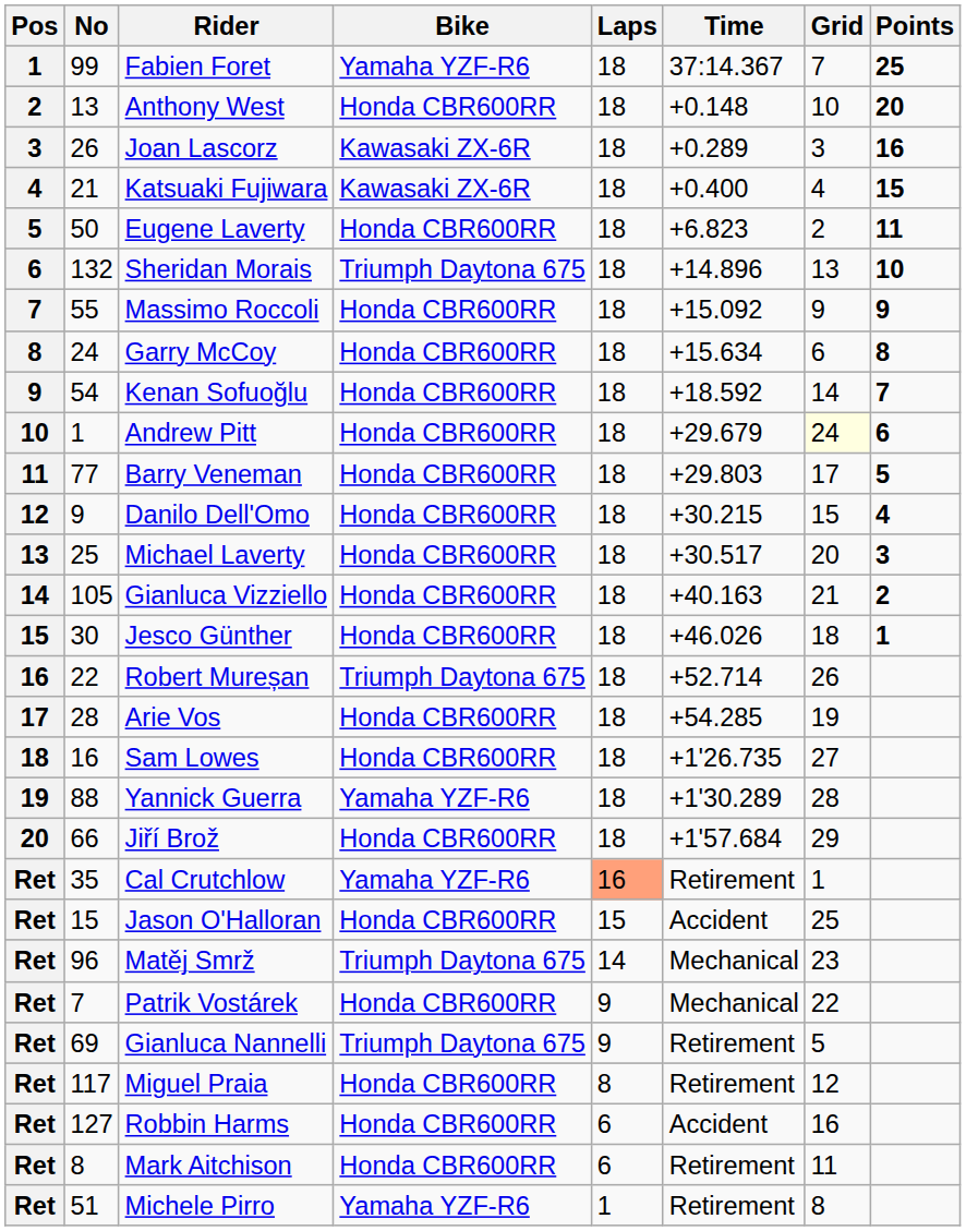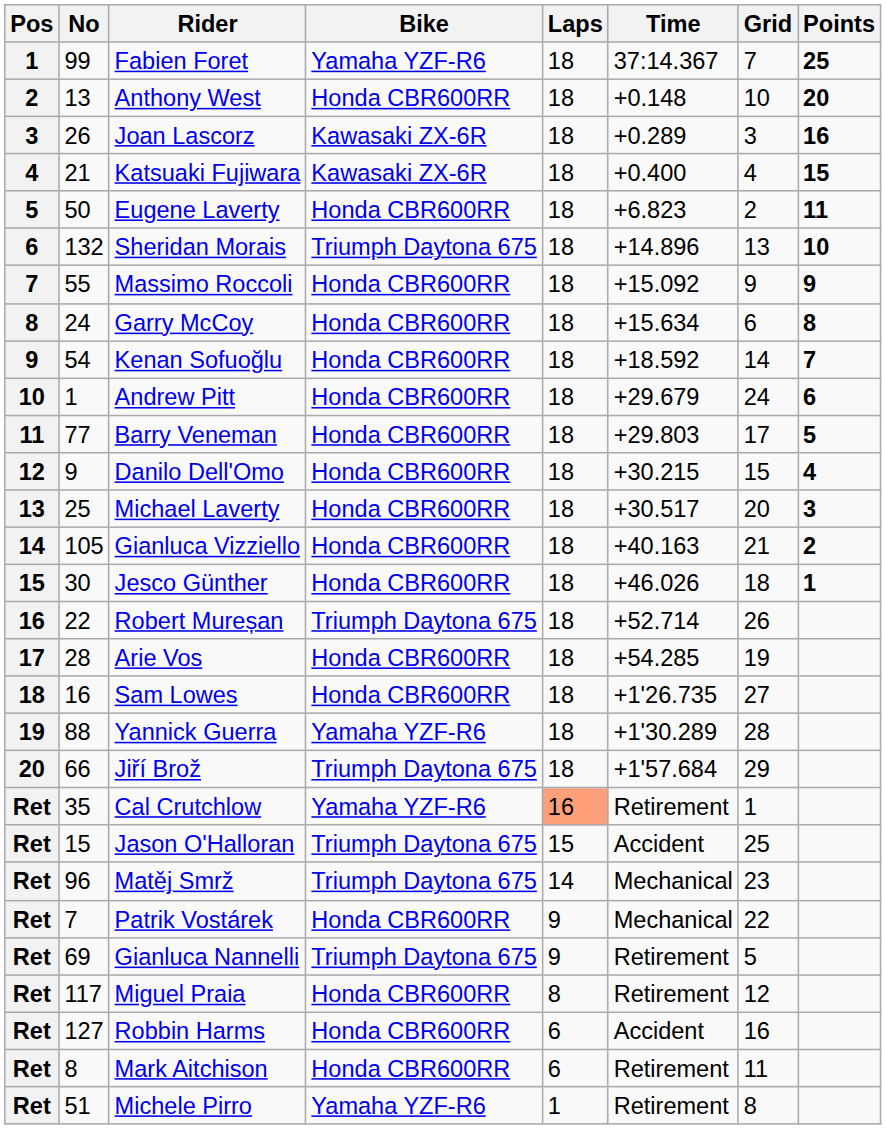 <table class="wikitable" style="font-size: 95%;">
 <tr>
 <th>Pos</th>
 <th>No</th>
 <th>Rider</th>
 <th>Bike</th>
 <th>Laps</th>
 <th>Time</th>
 <th>Grid</th>
 <th>Points</th>
 </tr>
 <tr>
 <th>1</th>
 <td>99</td>
 <td> <a href='#'>Fabien Foret</a></td>
 <td><a href='#'>Yamaha YZF-R6</a></td>
 <td>18</td>
 <td>37:14.367</td>
 <td>7</td>
 <td><strong>25</strong></td>
 </tr>
 <tr>
 <th>2</th>
 <td>13</td>
 <td> <a href='#'>Anthony West</a></td>
 <td><a href='#'>Honda CBR600RR</a></td>
 <td>18</td>
 <td>+0.148</td>
 <td>10</td>
 <td><strong>20</strong></td>
 </tr>
 <tr>
 <th>3</th>
 <td>26</td>
 <td> <a href='#'>Joan Lascorz</a></td>
 <td><a href='#'>Kawasaki ZX-6R</a></td>
 <td>18</td>
 <td>+0.289</td>
 <td>3</td>
 <td><strong>16</strong></td>
 </tr>
 <tr>
 <th>4</th>
 <td>21</td>
 <td> <a href='#'>Katsuaki Fujiwara</a></td>
 <td><a href='#'>Kawasaki ZX-6R</a></td>
 <td>18</td>
 <td>+0.400</td>
 <td>4</td>
 <td><strong>15</strong></td>
 </tr>
 <tr>
 <th>5</th>
 <td>50</td>
 <td> <a href='#'>Eugene Laverty</a></td>
 <td><a href='#'>Honda CBR600RR</a></td>
 <td>18</td>
 <td>+6.823</td>
 <td>2</td>
 <td><strong>11</strong></td>
 </tr>
 <tr>
 <th>6</th>
 <td>132</td>
 <td> <a href='#'>Sheridan Morais</a></td>
 <td><a href='#'>Triumph Daytona 675</a></td>
 <td>18</td>
 <td>+14.896</td>
 <td>13</td>
 <td><strong>10</strong></td>
 </tr>
 <tr>
 <th>7</th>
 <td>55</td>
 <td> <a href='#'>Massimo Roccoli</a></td>
 <td><a href='#'>Honda CBR600RR</a></td>
 <td>18</td>
 <td>+15.092</td>
 <td>9</td>
 <td><strong>9</strong></td>
 </tr>
 <tr>
 <th>8</th>
 <td>24</td>
 <td> <a href='#'>Garry McCoy</a></td>
 <td><a href='#'>Honda CBR600RR</a></td>
 <td>18</td>
 <td>+15.634</td>
 <td>6</td>
 <td><strong>8</strong></td>
 </tr>
 <tr>
 <th>9</th>
 <td>54</td>
 <td> <a href='#'>Kenan Sofuoğlu</a></td>
 <td><a href='#'>Honda CBR600RR</a></td>
 <td>18</td>
 <td>+18.592</td>
 <td>14</td>
 <td><strong>7</strong></td>
 </tr>
 <tr>
 <th>10</th>
 <td>1</td>
 <td> <a href='#'>Andrew Pitt</a></td>
 <td><a href='#'>Honda CBR600RR</a></td>
 <td>18</td>
 <td>+29.679</td>
-<td style="background: lightyellow;">24</td>
+<td>24</td>
 <td><strong>6</strong></td>
 </tr>
 <tr>
 <th>11</th>
 <td>77</td>
 <td> <a href='#'>Barry Veneman</a></td>
 <td><a href='#'>Honda CBR600RR</a></td>
 <td>18</td>
 <td>+29.803</td>
 <td>17</td>
 <td><strong>5</strong></td>
 </tr>
 <tr>
 <th>12</th>
 <td>9</td>
 <td> <a href='#'>Danilo Dell'Omo</a></td>
 <td><a href='#'>Honda CBR600RR</a></td>
 <td>18</td>
 <td>+30.215</td>
 <td>15</td>
 <td><strong>4</strong></td>
 </tr>
 <tr>
 <th>13</th>
 <td>25</td>
 <td> <a href='#'>Michael Laverty</a></td>
 <td><a href='#'>Honda CBR600RR</a></td>
 <td>18</td>
 <td>+30.517</td>
 <td>20</td>
 <td><strong>3</strong></td>
 </tr>
 <tr>
 <th>14</th>
 <td>105</td>
 <td> <a href='#'>Gianluca Vizziello</a></td>
 <td><a href='#'>Honda CBR600RR</a></td>
 <td>18</td>
 <td>+40.163</td>
 <td>21</td>
 <td><strong>2</strong></td>
 </tr>
 <tr>
 <th>15</th>
 <td>30</td>
 <td> <a href='#'>Jesco Günther</a></td>
 <td><a href='#'>Honda CBR600RR</a></td>
 <td>18</td>
 <td>+46.026</td>
 <td>18</td>
 <td><strong>1</strong></td>
 </tr>
 <tr>
 <th>16</th>
 <td>22</td>
 <td> <a href='#'>Robert Mureșan</a></td>
 <td><a href='#'>Triumph Daytona 675</a></td>
 <td>18</td>
 <td>+52.714</td>
 <td>26</td>
 <td></td>
 </tr>
 <tr>
 <th>17</th>
 <td>28</td>
 <td> <a href='#'>Arie Vos</a></td>
 <td><a href='#'>Honda CBR600RR</a></td>
 <td>18</td>
 <td>+54.285</td>
 <td>19</td>
 <td></td>
 </tr>
 <tr>
 <th>18</th>
 <td>16</td>
 <td> <a href='#'>Sam Lowes</a></td>
 <td><a href='#'>Honda CBR600RR</a></td>
 <td>18</td>
 <td>+1'26.735</td>
 <td>27</td>
 <td></td>
 </tr>
 <tr>
 <th>19</th>
 <td>88</td>
 <td> <a href='#'>Yannick Guerra</a></td>
 <td><a href='#'>Yamaha YZF-R6</a></td>
 <td>18</td>
 <td>+1'30.289</td>
 <td>28</td>
 <td></td>
 </tr>
 <tr>
 <th>20</th>
 <td>66</td>
 <td> <a href='#'>Jiří Brož</a></td>
-<td><a href='#'>Honda CBR600RR</a></td>
+<td><a href='#'>Triumph Daytona 675</a></td>
 <td>18</td>
 <td>+1'57.684</td>
 <td>29</td>
 <td></td>
 </tr>
 <tr>
 <th>Ret</th>
 <td>35</td>
 <td> <a href='#'>Cal Crutchlow</a></td>
 <td><a href='#'>Yamaha YZF-R6</a></td>
 <td style="background: lightsalmon;">16</td>
 <td>Retirement</td>
 <td>1</td>
 <td></td>
 </tr>
 <tr>
 <th>Ret</th>
 <td>15</td>
 <td> <a href='#'>Jason O'Halloran</a></td>
-<td><a href='#'>Honda CBR600RR</a></td>
+<td><a href='#'>Triumph Daytona 675</a></td>
 <td>15</td>
 <td>Accident</td>
 <td>25</td>
 <td></td>
 </tr>
 <tr>
 <th>Ret</th>
 <td>96</td>
 <td> <a href='#'>Matěj Smrž</a></td>
 <td><a href='#'>Triumph Daytona 675</a></td>
 <td>14</td>
 <td>Mechanical</td>
 <td>23</td>
 <td></td>
 </tr>
 <tr>
 <th>Ret</th>
 <td>7</td>
 <td> <a href='#'>Patrik Vostárek</a></td>
 <td><a href='#'>Honda CBR600RR</a></td>
 <td>9</td>
 <td>Mechanical</td>
 <td>22</td>
 <td></td>
 </tr>
 <tr>
 <th>Ret</th>
 <td>69</td>
 <td> <a href='#'>Gianluca Nannelli</a></td>
 <td><a href='#'>Triumph Daytona 675</a></td>
 <td>9</td>
 <td>Retirement</td>
 <td>5</td>
 <td></td>
 </tr>
 <tr>
 <th>Ret</th>
 <td>117</td>
 <td> <a href='#'>Miguel Praia</a></td>
 <td><a href='#'>Honda CBR600RR</a></td>
 <td>8</td>
 <td>Retirement</td>
 <td>12</td>
 <td></td>
 </tr>
 <tr>
 <th>Ret</th>
 <td>127</td>
 <td> <a href='#'>Robbin Harms</a></td>
 <td><a href='#'>Honda CBR600RR</a></td>
 <td>6</td>
 <td>Accident</td>
 <td>16</td>
 <td></td>
 </tr>
 <tr>
 <th>Ret</th>
 <td>8</td>
 <td> <a href='#'>Mark Aitchison</a></td>
 <td><a href='#'>Honda CBR600RR</a></td>
 <td>6</td>
 <td>Retirement</td>
 <td>11</td>
 <td></td>
 </tr>
 <tr>
 <th>Ret</th>
 <td>51</td>
 <td> <a href='#'>Michele Pirro</a></td>
 <td><a href='#'>Yamaha YZF-R6</a></td>
 <td>1</td>
 <td>Retirement</td>
 <td>8</td>
 <td></td>
 </tr>
 </table>
